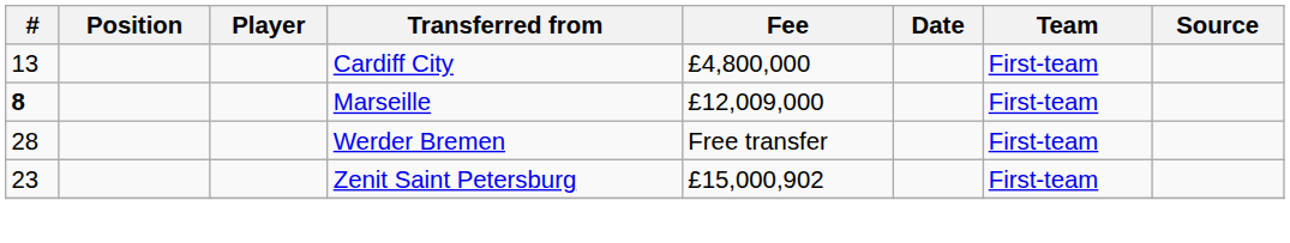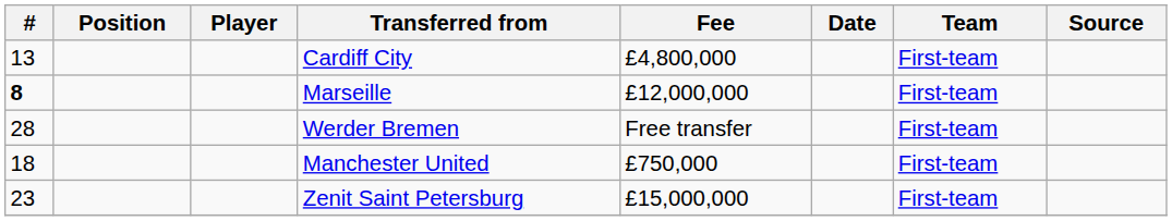 <table width=90% class="wikitable sortable" style="text-align:center; font-size:95%; text-align:left">
 <tr>
 <th>#</th>
 <th>Position</th>
 <th>Player</th>
 <th>Transferred from</th>
 <th>Fee</th>
 <th>Date</th>
 <th>Team</th>
 <th>Source</th>
 </tr>
 <tr>
 <td>13</td>
 <td></td>
 <td></td>
 <td> <a href='#'>Cardiff City</a></td>
 <td>£4,800,000</td>
 <td></td>
 <td><a href='#'>First-team</a></td>
 <td></td>
 </tr>
 <tr>
 <td><strong>8</strong></td>
 <td></td>
 <td></td>
 <td> <a href='#'>Marseille</a></td>
-<td>£12,009,000</td>
+<td>£12,000,000</td>
 <td></td>
 <td><a href='#'>First-team</a></td>
 <td></td>
 </tr>
 <tr>
 <td>28</td>
 <td></td>
 <td></td>
 <td> <a href='#'>Werder Bremen</a></td>
 <td>Free transfer</td>
 <td></td>
 <td><a href='#'>First-team</a></td>
 <td></td>
 </tr>
 <tr>
+<td>18</td>
+<td></td>
+<td></td>
+<td> <a href='#'>Manchester United</a></td>
+<td>£750,000</td>
+<td></td>
+<td><a href='#'>First-team</a></td>
+<td></td>
+</tr>
+<tr>
 <td>23</td>
 <td></td>
 <td></td>
 <td> <a href='#'>Zenit Saint Petersburg</a></td>
-<td>£15,000,902</td>
+<td>£15,000,000</td>
 <td></td>
 <td><a href='#'>First-team</a></td>
 <td></td>
 </tr>
 <tr>
 </tr>
 </table>
